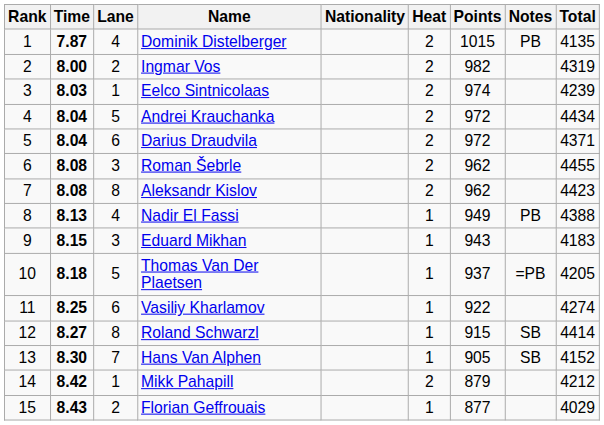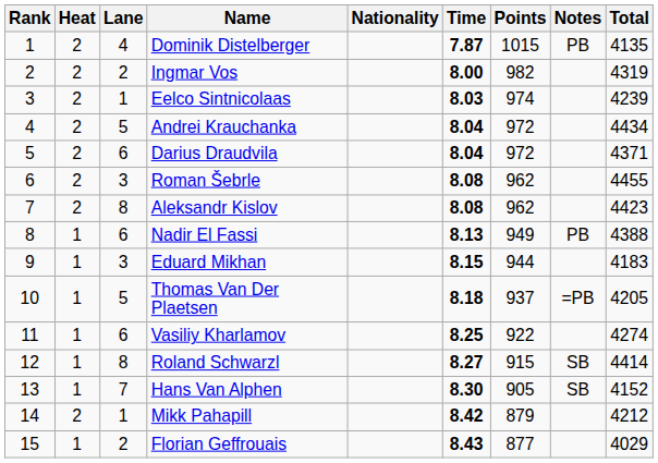 <table class="wikitable sortable" style="text-align:center">
 <tr>
 <th>Rank</th>
-<th>Time</th>
+<th>Heat</th>
 <th>Lane</th>
 <th>Name</th>
 <th>Nationality</th>
-<th>Heat</th>
+<th>Time</th>
 <th>Points</th>
 <th>Notes</th>
 <th>Total</th>
 </tr>
 <tr>
 <td>1</td>
-<td><strong>7.87</strong></td>
+<td>2</td>
 <td>4</td>
 <td align=left><a href='#'>Dominik Distelberger</a></td>
 <td align=left></td>
-<td>2</td>
+<td><strong>7.87</strong></td>
 <td>1015</td>
 <td>PB</td>
 <td>4135</td>
 </tr>
 <tr>
 <td>2</td>
-<td><strong>8.00</strong></td>
+<td>2</td>
 <td>2</td>
 <td align=left><a href='#'>Ingmar Vos</a></td>
 <td align=left></td>
-<td>2</td>
+<td><strong>8.00</strong></td>
 <td>982</td>
 <td></td>
 <td>4319</td>
 </tr>
 <tr>
 <td>3</td>
-<td><strong>8.03</strong></td>
+<td>2</td>
 <td>1</td>
 <td align=left><a href='#'>Eelco Sintnicolaas</a></td>
 <td align=left></td>
-<td>2</td>
+<td><strong>8.03</strong></td>
 <td>974</td>
 <td></td>
 <td>4239</td>
 </tr>
 <tr>
 <td>4</td>
-<td><strong>8.04</strong></td>
+<td>2</td>
 <td>5</td>
 <td align=left><a href='#'>Andrei Krauchanka</a></td>
 <td align=left></td>
-<td>2</td>
+<td><strong>8.04</strong></td>
 <td>972</td>
 <td></td>
 <td>4434</td>
 </tr>
 <tr>
 <td>5</td>
-<td><strong>8.04</strong></td>
+<td>2</td>
 <td>6</td>
 <td align=left><a href='#'>Darius Draudvila</a></td>
 <td align=left></td>
-<td>2</td>
+<td><strong>8.04</strong></td>
 <td>972</td>
 <td></td>
 <td>4371</td>
 </tr>
 <tr>
 <td>6</td>
-<td><strong>8.08</strong></td>
+<td>2</td>
 <td>3</td>
 <td align=left><a href='#'>Roman Šebrle</a></td>
 <td align=left></td>
-<td>2</td>
+<td><strong>8.08</strong></td>
 <td>962</td>
 <td></td>
 <td>4455</td>
 </tr>
 <tr>
 <td>7</td>
-<td><strong>8.08</strong></td>
+<td>2</td>
 <td>8</td>
 <td align=left><a href='#'>Aleksandr Kislov</a></td>
 <td align=left></td>
-<td>2</td>
+<td><strong>8.08</strong></td>
 <td>962</td>
 <td></td>
 <td>4423</td>
 </tr>
 <tr>
 <td>8</td>
-<td><strong>8.13</strong></td>
-<td>4</td>
+<td>1</td>
+<td>6</td>
 <td align=left><a href='#'>Nadir El Fassi</a></td>
 <td align=left></td>
-<td>1</td>
+<td><strong>8.13</strong></td>
 <td>949</td>
 <td>PB</td>
 <td>4388</td>
 </tr>
 <tr>
 <td>9</td>
-<td><strong>8.15</strong></td>
+<td>1</td>
 <td>3</td>
 <td align=left><a href='#'>Eduard Mikhan</a></td>
 <td align=left></td>
-<td>1</td>
-<td>943</td>
+<td><strong>8.15</strong></td>
+<td>944</td>
 <td></td>
 <td>4183</td>
 </tr>
 <tr>
 <td>10</td>
-<td><strong>8.18</strong></td>
+<td>1</td>
 <td>5</td>
 <td align=left><a href='#'>Thomas Van Der Plaetsen</a></td>
 <td align=left></td>
-<td>1</td>
+<td><strong>8.18</strong></td>
 <td>937</td>
 <td>=PB</td>
 <td>4205</td>
 </tr>
 <tr>
 <td>11</td>
-<td><strong>8.25</strong></td>
+<td>1</td>
 <td>6</td>
 <td align=left><a href='#'>Vasiliy Kharlamov</a></td>
 <td align=left></td>
-<td>1</td>
+<td><strong>8.25</strong></td>
 <td>922</td>
 <td></td>
 <td>4274</td>
 </tr>
 <tr>
 <td>12</td>
-<td><strong>8.27</strong></td>
+<td>1</td>
 <td>8</td>
 <td align=left><a href='#'>Roland Schwarzl</a></td>
 <td align=left></td>
-<td>1</td>
+<td><strong>8.27</strong></td>
 <td>915</td>
 <td>SB</td>
 <td>4414</td>
 </tr>
 <tr>
 <td>13</td>
-<td><strong>8.30</strong></td>
+<td>1</td>
 <td>7</td>
 <td align=left><a href='#'>Hans Van Alphen</a></td>
 <td align=left></td>
-<td>1</td>
+<td><strong>8.30</strong></td>
 <td>905</td>
 <td>SB</td>
 <td>4152</td>
 </tr>
 <tr>
 <td>14</td>
-<td><strong>8.42</strong></td>
+<td>2</td>
 <td>1</td>
 <td align=left><a href='#'>Mikk Pahapill</a></td>
 <td align=left></td>
-<td>2</td>
+<td><strong>8.42</strong></td>
 <td>879</td>
 <td></td>
 <td>4212</td>
 </tr>
 <tr>
 <td>15</td>
-<td><strong>8.43</strong></td>
+<td>1</td>
 <td>2</td>
 <td align=left><a href='#'>Florian Geffrouais</a></td>
 <td align=left></td>
-<td>1</td>
+<td><strong>8.43</strong></td>
 <td>877</td>
 <td></td>
 <td>4029</td>
 </tr>
 </table>
